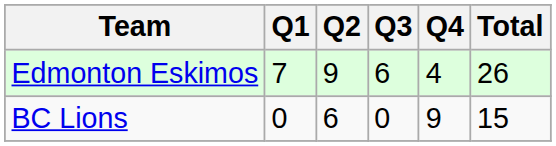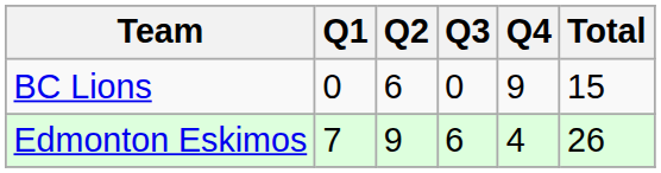 <table class="wikitable">
 <tr>
 <th>Team</th>
 <th>Q1</th>
 <th>Q2</th>
 <th>Q3</th>
 <th>Q4</th>
 <th>Total</th>
 </tr>
+<tr>
+<td><a href='#'>BC Lions</a></td>
+<td>0</td>
+<td>6</td>
+<td>0</td>
+<td>9</td>
+<td>15</td>
+</tr>
 <tr style="background-color:#ddffdd">
 <td><a href='#'>Edmonton Eskimos</a></td>
 <td>7</td>
 <td>9</td>
 <td>6</td>
 <td>4</td>
 <td>26</td>
 </tr>
-<tr>
-<td><a href='#'>BC Lions</a></td>
-<td>0</td>
-<td>6</td>
-<td>0</td>
-<td>9</td>
-<td>15</td>
-</tr>
 </table>
